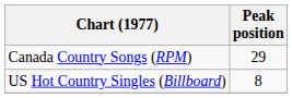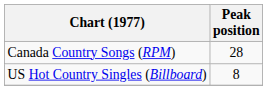 <table class="wikitable sortable">
 <tr>
 <th align="left">Chart (1977)</th>
 <th align="center">Peak<br>position</th>
 </tr>
 <tr>
 <td align="left">Canada <a href='#'>Country Songs</a> (<em><a href='#'>RPM</a></em>)</td>
-<td align="center">29</td>
+<td align="center">28</td>
 </tr>
 <tr>
 <td align="left">US <a href='#'>Hot Country Singles</a> (<em><a href='#'>Billboard</a></em>)</td>
 <td align="center">8</td>
 </tr>
 <tr>
 </tr>
 </table>
